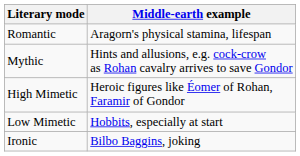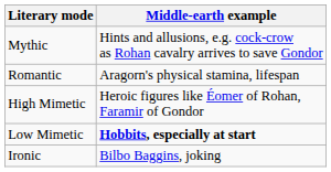 <table class="wikitable" style="margin:auto;">
 <tr>
 <th>Literary mode</th>
 <th><a href='#'>Middle-earth</a> example</th>
 </tr>
 <tr>
+<td>Mythic</td>
+<td>Hints and allusions, e.g. <a href='#'>cock-crow</a><br>as <a href='#'>Rohan</a> cavalry arrives to save <a href='#'>Gondor</a></td>
+</tr>
+<tr>
 <td>Romantic</td>
 <td>Aragorn's physical stamina, lifespan</td>
-</tr>
-<tr>
-<td>Mythic</td>
-<td>Hints and allusions, e.g. <a href='#'>cock-crow</a><br>as <a href='#'>Rohan</a> cavalry arrives to save <a href='#'>Gondor</a></td>
 </tr>
 <tr>
 <td>High Mimetic</td>
 <td>Heroic figures like <a href='#'>Éomer</a> of Rohan,<br><a href='#'>Faramir</a> of Gondor</td>
 </tr>
 <tr>
 <td>Low Mimetic</td>
-<td><a href='#'>Hobbits</a>, especially at start</td>
+<td><strong><a href='#'>Hobbits</a>, especially at start</strong></td>
 </tr>
 <tr>
 <td>Ironic</td>
 <td><a href='#'>Bilbo Baggins</a>, joking</td>
 </tr>
 </table>
